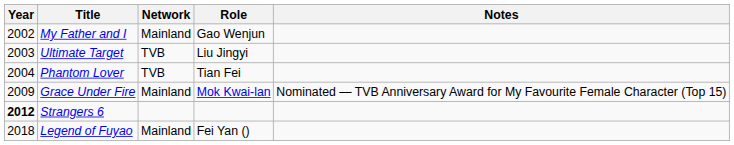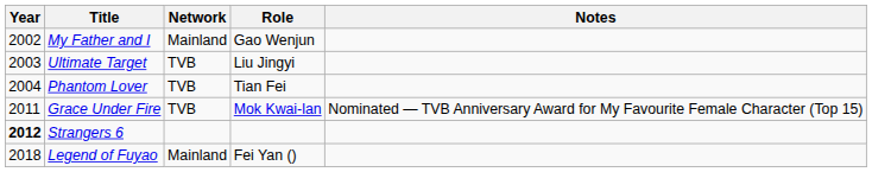 <table class="wikitable" style="font-size: 95%;">
 <tr>
 <th>Year</th>
 <th>Title</th>
 <th>Network</th>
 <th>Role</th>
 <th>Notes</th>
 </tr>
 <tr>
 <td>2002</td>
 <td><em><a href='#'>My Father and I</a></em></td>
 <td>Mainland</td>
 <td>Gao Wenjun</td>
 <td></td>
 </tr>
 <tr>
 <td>2003</td>
 <td><em><a href='#'>Ultimate Target</a></em></td>
 <td>TVB</td>
 <td>Liu Jingyi</td>
 <td></td>
 </tr>
 <tr>
 <td>2004</td>
 <td><em><a href='#'>Phantom Lover</a></em></td>
 <td>TVB</td>
 <td>Tian Fei</td>
 <td></td>
 </tr>
 <tr>
-<td>2009</td>
+<td>2011</td>
 <td><em><a href='#'>Grace Under Fire</a></em></td>
-<td>Mainland</td>
+<td>TVB</td>
 <td><a href='#'>Mok Kwai-lan</a></td>
 <td>Nominated — TVB Anniversary Award for My Favourite Female Character (Top 15)</td>
 </tr>
 <tr>
 <td><strong>2012</strong></td>
 <td><em><a href='#'>Strangers 6</a></em></td>
 <td></td>
 <td></td>
 <td></td>
 </tr>
 <tr>
 <td>2018</td>
 <td><em><a href='#'>Legend of Fuyao</a></em></td>
 <td>Mainland</td>
 <td>Fei Yan ()</td>
 <td></td>
 </tr>
 </table>
